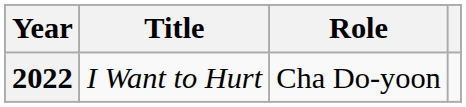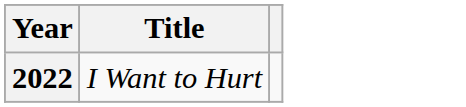 <table class="wikitable plainrowheaders">
 <tr>
 <th scope="col">Year</th>
 <th scope="col">Title</th>
-<th scope="col">Role</th>
 <th scope="col" class="unsortable"></th>
 </tr>
 <tr>
 <th scope="row">2022</th>
 <td><em>I Want to Hurt</em></td>
-<td>Cha Do-yoon</td>
 <td style="text-align:center"></td>
 </tr>
 </table>
